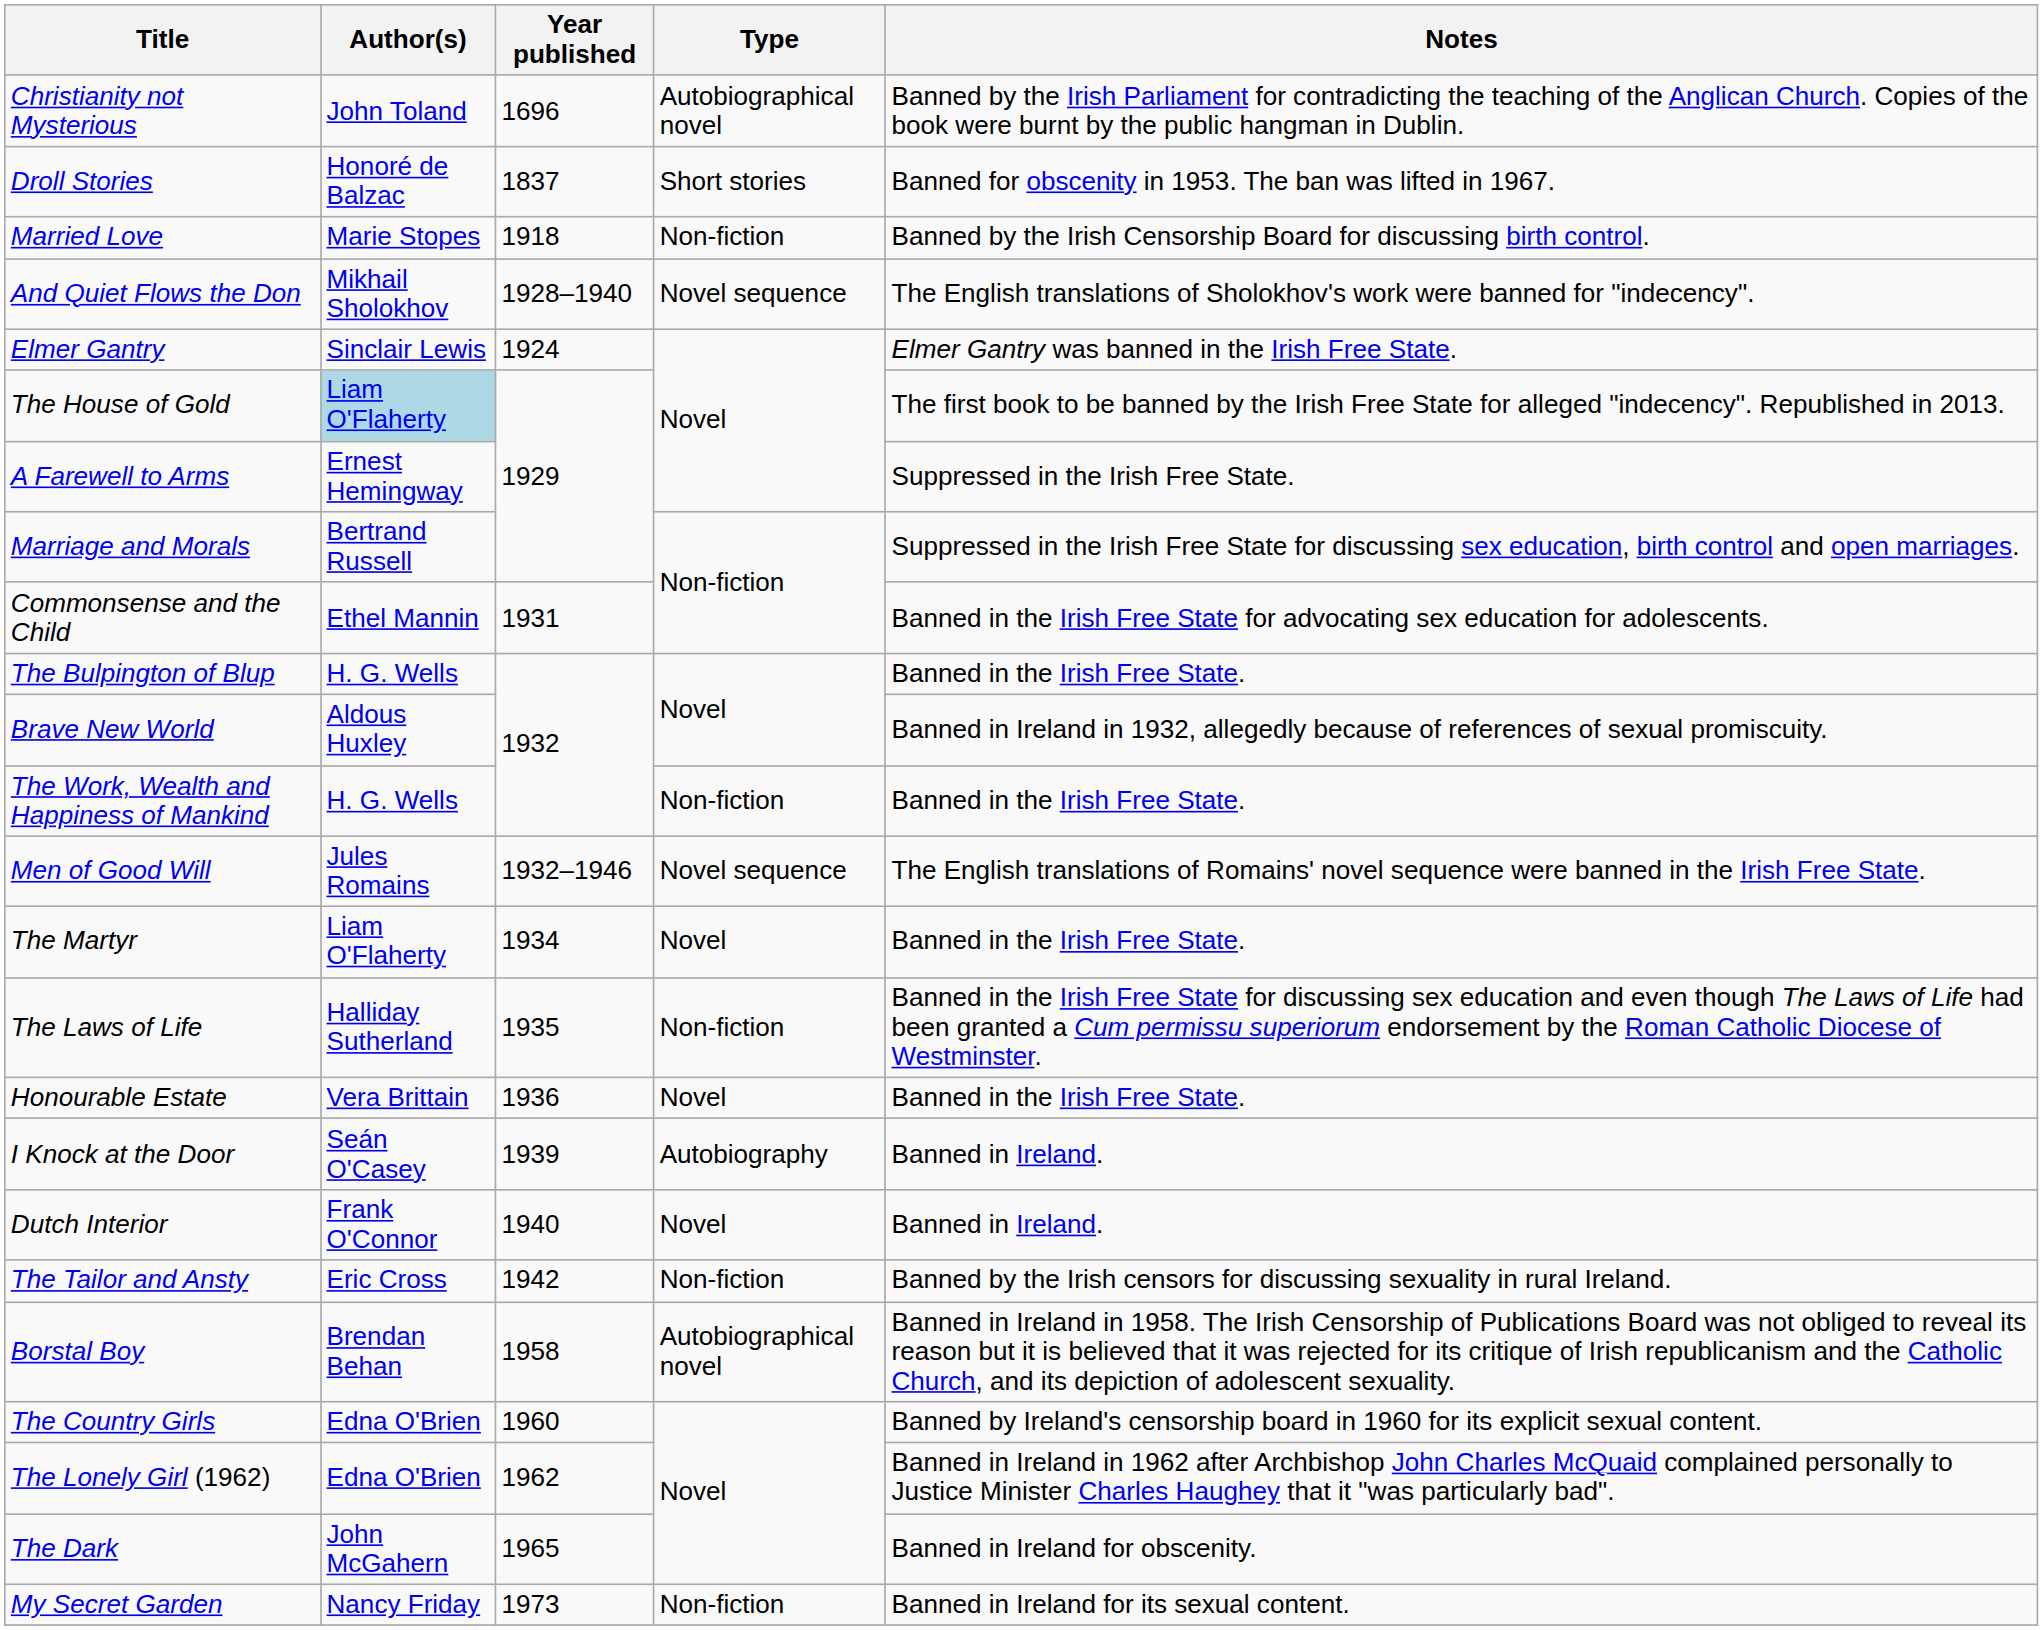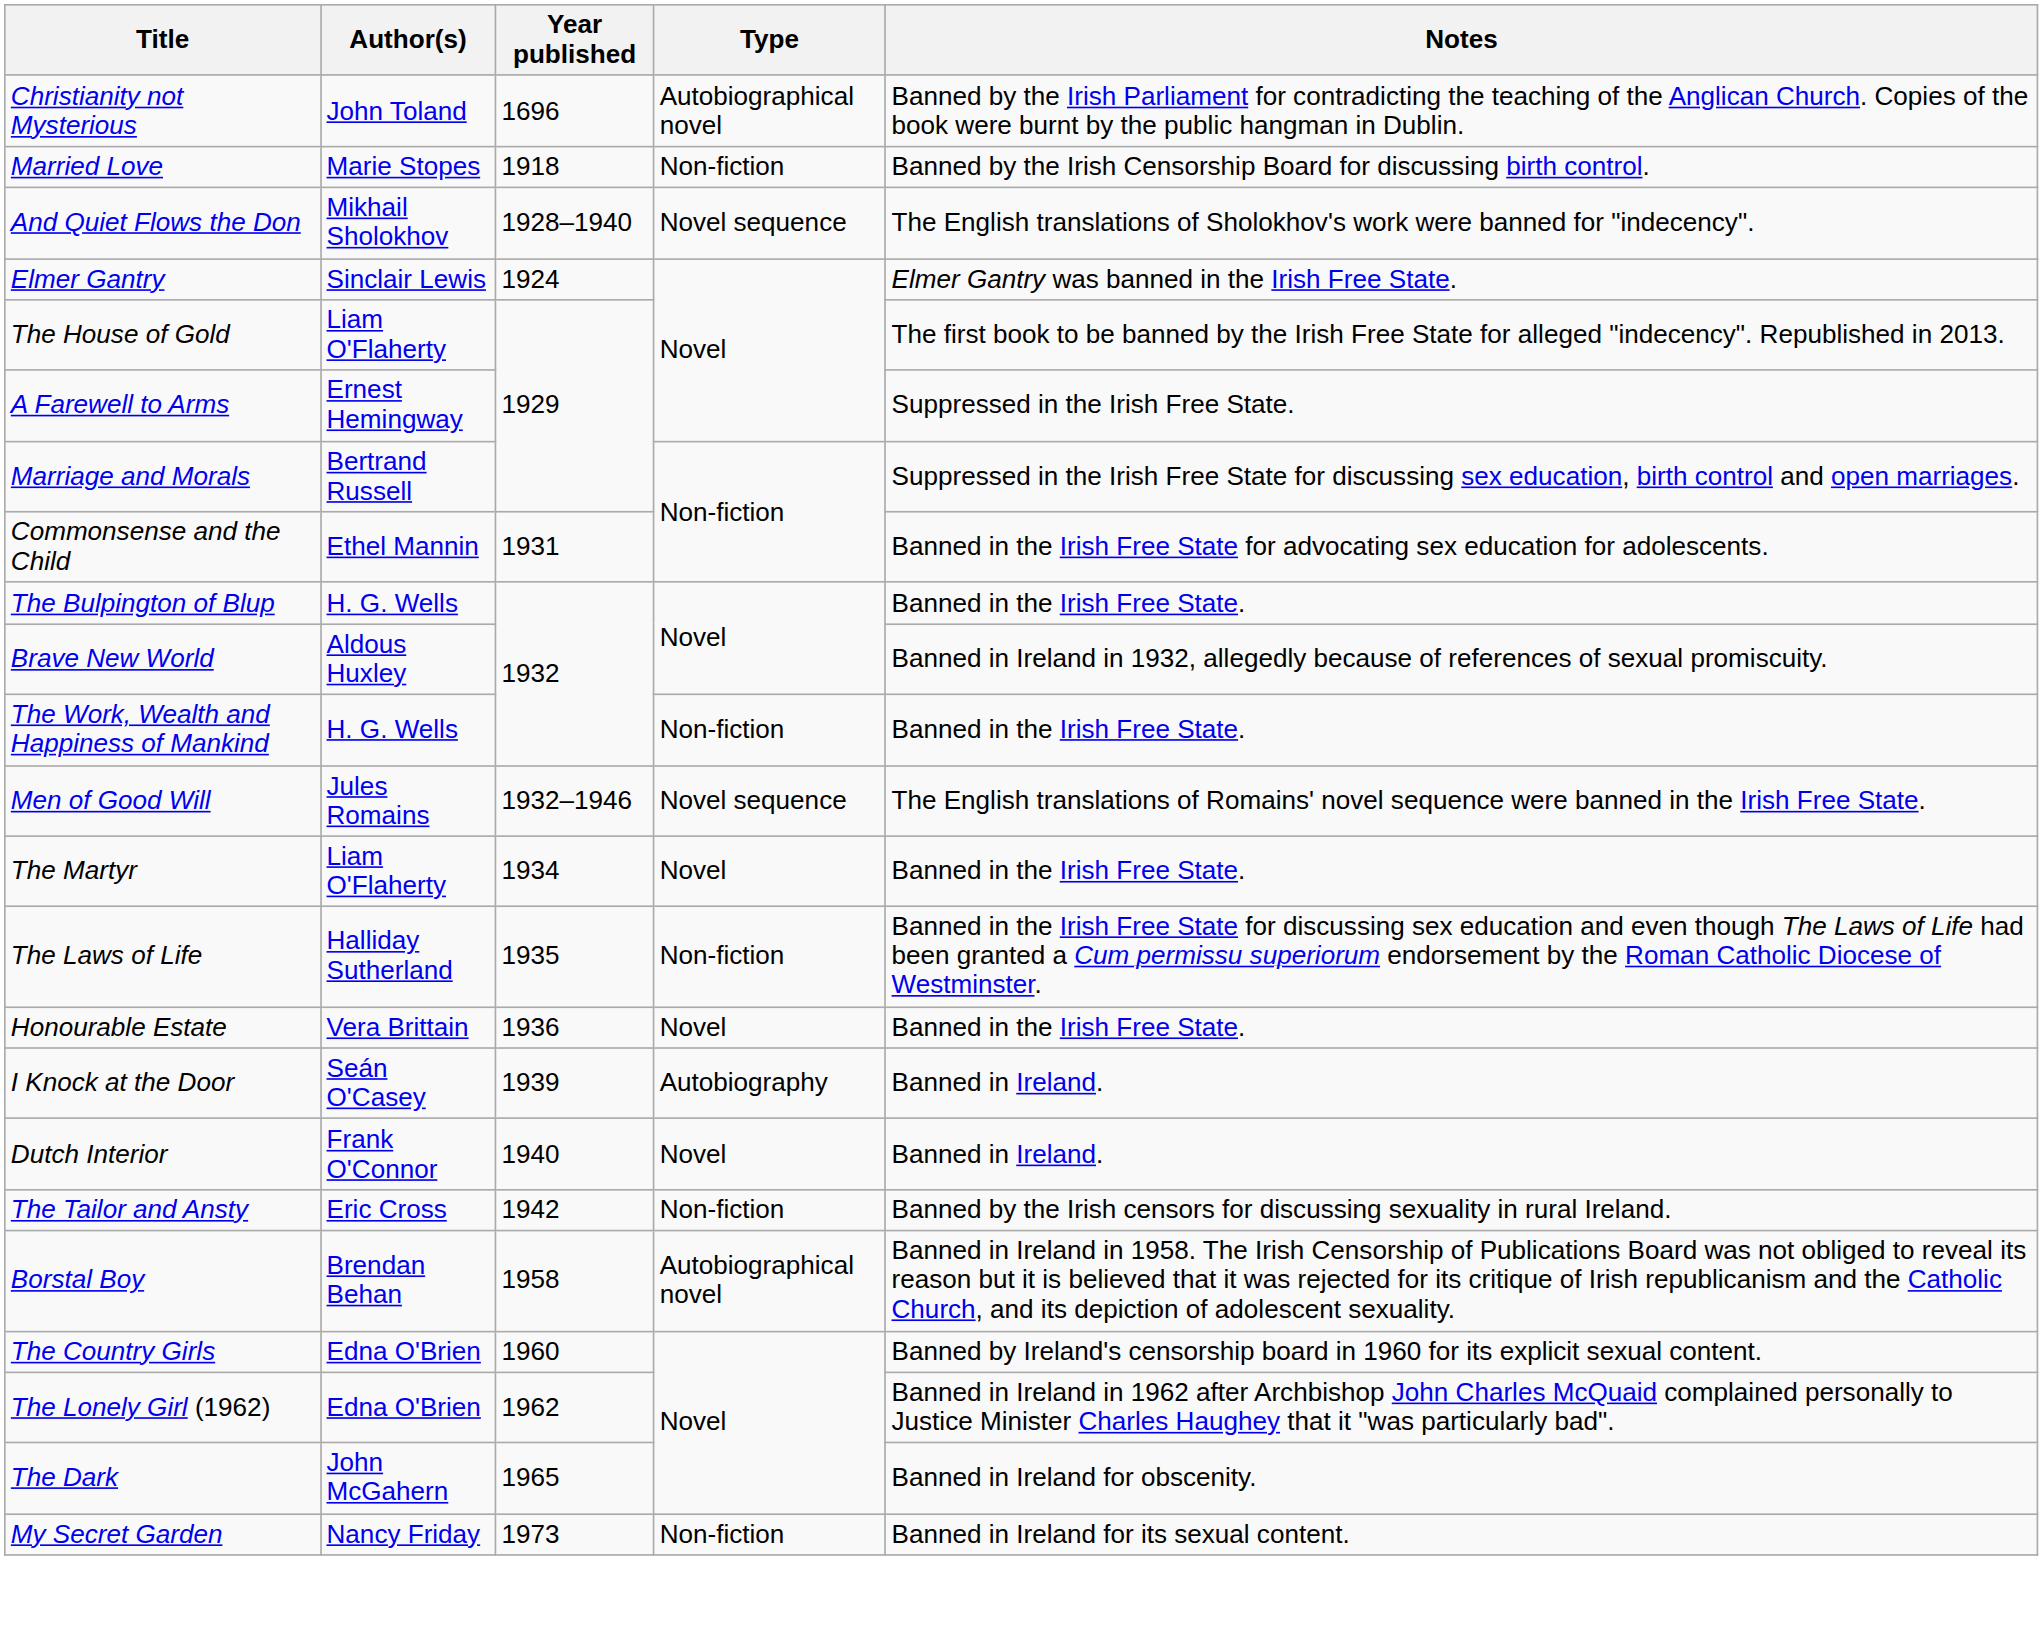 <table class="wikitable sortable sticky-header">
 <tr>
 <th>Title</th>
 <th width="100pt">Author(s)</th>
 <th>Year published</th>
 <th>Type</th>
 <th class="unsortable">Notes</th>
 </tr>
 <tr>
 <td><em><a href='#'>Christianity not Mysterious</a></em></td>
 <td><a href='#'>John Toland</a></td>
 <td>1696</td>
 <td>Autobiographical novel</td>
 <td>Banned by the <a href='#'>Irish Parliament</a> for contradicting the teaching of the <a href='#'>Anglican Church</a>. Copies of the book were burnt by the public hangman in Dublin.</td>
-</tr>
-<tr>
-<td><em><a href='#'>Droll Stories</a></em></td>
-<td><a href='#'>Honoré de Balzac</a></td>
-<td>1837</td>
-<td>Short stories</td>
-<td>Banned for <a href='#'>obscenity</a> in 1953. The ban was lifted in 1967.</td>
 </tr>
 <tr>
 <td><em><a href='#'>Married Love</a></em></td>
 <td><a href='#'>Marie Stopes</a></td>
 <td>1918</td>
 <td>Non-fiction</td>
 <td>Banned by the Irish Censorship Board for discussing <a href='#'>birth control</a>.</td>
 </tr>
 <tr>
 <td><em><a href='#'>And Quiet Flows the Don</a></em></td>
 <td><a href='#'>Mikhail Sholokhov</a></td>
 <td>1928–1940</td>
 <td>Novel sequence</td>
 <td>The English translations of Sholokhov's work were banned for "indecency".</td>
 </tr>
 <tr>
 <td><em><a href='#'>Elmer Gantry</a></em></td>
 <td><a href='#'>Sinclair Lewis</a></td>
 <td>1924</td>
 <td rowspan="3">Novel</td>
 <td><em>Elmer Gantry</em> was banned in the <a href='#'>Irish Free State</a>.</td>
 </tr>
 <tr>
 <td><em>The House of Gold</em></td>
-<td style="background: lightblue;"><a href='#'>Liam O'Flaherty</a></td>
+<td><a href='#'>Liam O'Flaherty</a></td>
 <td rowspan="3">1929</td>
 <td>The first book to be banned by the Irish Free State for alleged "indecency". Republished in 2013.</td>
 </tr>
 <tr>
 <td><em><a href='#'>A Farewell to Arms</a></em></td>
 <td><a href='#'>Ernest Hemingway</a></td>
 <td>Suppressed in the Irish Free State.</td>
 </tr>
 <tr>
 <td><em><a href='#'>Marriage and Morals</a></em></td>
 <td><a href='#'>Bertrand Russell</a></td>
 <td rowspan="2">Non-fiction</td>
 <td>Suppressed in the Irish Free State for discussing <a href='#'>sex education</a>, <a href='#'>birth control</a> and <a href='#'>open marriages</a>.</td>
 </tr>
 <tr>
 <td><em>Commonsense and the Child</em></td>
 <td><a href='#'>Ethel Mannin</a></td>
 <td>1931</td>
 <td>Banned in the <a href='#'>Irish Free State</a> for advocating sex education for adolescents.</td>
 </tr>
 <tr>
 <td><em><a href='#'>The Bulpington of Blup</a></em></td>
 <td><a href='#'>H. G. Wells</a></td>
 <td rowspan="3">1932</td>
 <td rowspan="2">Novel</td>
 <td>Banned in the <a href='#'>Irish Free State</a>.</td>
 </tr>
 <tr>
 <td><em><a href='#'>Brave New World</a></em></td>
 <td><a href='#'>Aldous Huxley</a></td>
 <td>Banned in Ireland in 1932, allegedly because of references of sexual promiscuity.</td>
 </tr>
 <tr>
 <td><em><a href='#'>The Work, Wealth and Happiness of Mankind</a></em></td>
 <td><a href='#'>H. G. Wells</a></td>
 <td>Non-fiction</td>
 <td>Banned in the <a href='#'>Irish Free State</a>.</td>
 </tr>
 <tr>
 <td><em><a href='#'>Men of Good Will</a></em></td>
 <td><a href='#'>Jules Romains</a></td>
 <td>1932–1946</td>
 <td>Novel sequence</td>
 <td>The English translations of Romains' novel sequence were banned in the <a href='#'>Irish Free State</a>.</td>
 </tr>
 <tr>
 <td><em>The Martyr</em></td>
 <td><a href='#'>Liam O'Flaherty</a></td>
 <td>1934</td>
 <td>Novel</td>
 <td>Banned in the <a href='#'>Irish Free State</a>.</td>
 </tr>
 <tr>
 <td><em>The Laws of Life</em></td>
 <td><a href='#'>Halliday Sutherland</a></td>
 <td>1935</td>
 <td>Non-fiction</td>
 <td>Banned in the <a href='#'>Irish Free State</a> for discussing sex education and even though <em>The Laws of Life</em> had been granted a <em><a href='#'>Cum permissu superiorum</a></em> endorsement by the <a href='#'>Roman Catholic Diocese of Westminster</a>.</td>
 </tr>
 <tr>
 <td><em>Honourable Estate</em></td>
 <td><a href='#'>Vera Brittain</a></td>
 <td>1936</td>
 <td>Novel</td>
 <td>Banned in the <a href='#'>Irish Free State</a>.</td>
 </tr>
 <tr>
 <td><em>I Knock at the Door</em></td>
 <td><a href='#'>Seán O'Casey</a></td>
 <td>1939</td>
 <td>Autobiography</td>
 <td>Banned in <a href='#'>Ireland</a>.</td>
 </tr>
 <tr>
 <td><em>Dutch Interior</em></td>
 <td><a href='#'>Frank O'Connor</a></td>
 <td>1940</td>
 <td>Novel</td>
 <td>Banned in <a href='#'>Ireland</a>.</td>
 </tr>
 <tr>
 <td><em><a href='#'>The Tailor and Ansty</a></em></td>
 <td><a href='#'>Eric Cross</a></td>
 <td>1942</td>
 <td>Non-fiction</td>
 <td>Banned by the Irish censors for discussing sexuality in rural Ireland.</td>
 </tr>
 <tr>
 <td><em><a href='#'>Borstal Boy</a></em></td>
 <td><a href='#'>Brendan Behan</a></td>
 <td>1958</td>
 <td>Autobiographical novel</td>
 <td>Banned in Ireland in 1958. The Irish Censorship of Publications Board was not obliged to reveal its reason but it is believed that it was rejected for its critique of Irish republicanism and the <a href='#'>Catholic Church</a>, and its depiction of adolescent sexuality.</td>
 </tr>
 <tr>
 <td><em><a href='#'>The Country Girls</a></em></td>
 <td><a href='#'>Edna O'Brien</a></td>
 <td>1960</td>
 <td rowspan="3">Novel</td>
 <td>Banned by Ireland's censorship board in 1960 for its explicit sexual content.</td>
 </tr>
 <tr>
 <td><em><a href='#'>The Lonely Girl</a></em> (1962)</td>
 <td><a href='#'>Edna O'Brien</a></td>
 <td>1962</td>
 <td>Banned in Ireland in 1962 after Archbishop <a href='#'>John Charles McQuaid</a> complained personally to Justice Minister <a href='#'>Charles Haughey</a> that it "was particularly bad".</td>
 </tr>
 <tr>
 <td><em><a href='#'>The Dark</a></em></td>
 <td><a href='#'>John McGahern</a></td>
 <td>1965</td>
 <td>Banned in Ireland for obscenity.</td>
 </tr>
 <tr>
 <td><em><a href='#'>My Secret Garden</a></em></td>
 <td><a href='#'>Nancy Friday</a></td>
 <td>1973</td>
 <td>Non-fiction</td>
 <td>Banned in Ireland for its sexual content.</td>
 </tr>
 </table>
